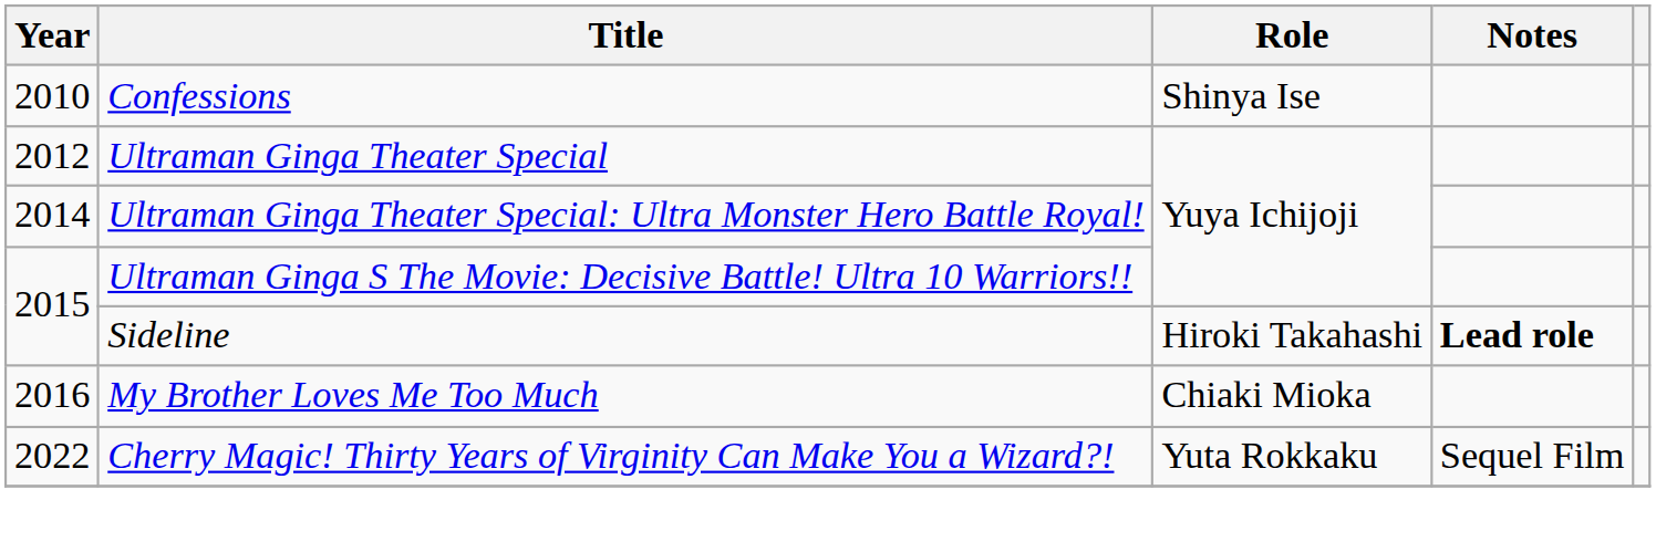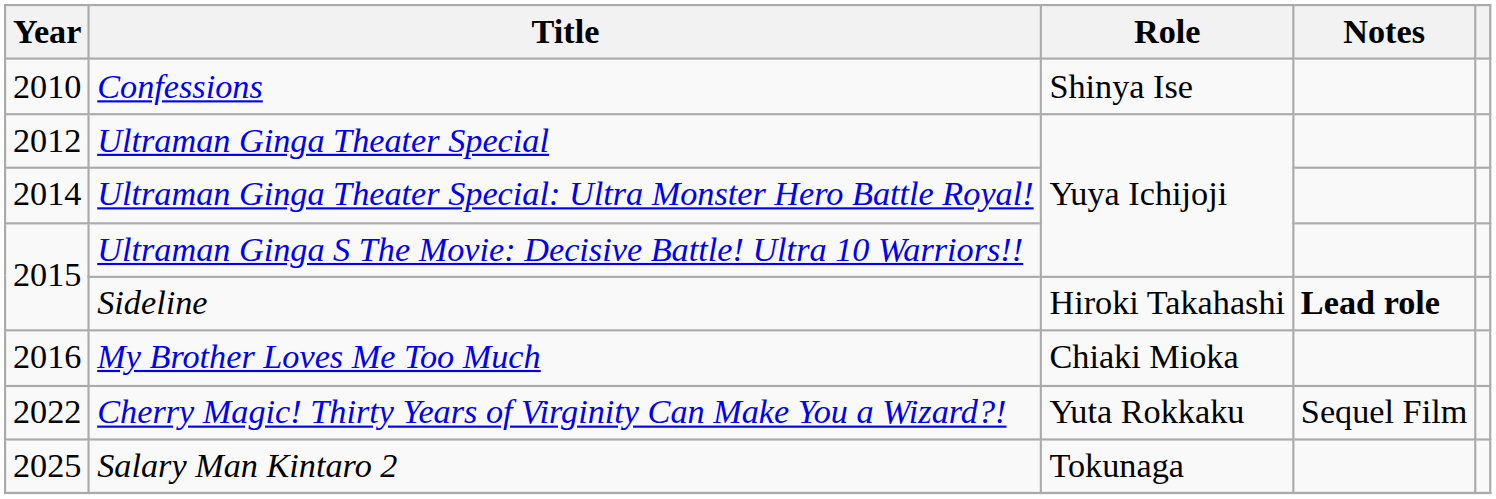 <table class="wikitable sortable">
 <tr>
 <th>Year</th>
 <th>Title</th>
 <th>Role</th>
 <th class="unsortable">Notes</th>
 <th class="unsortable"></th>
 </tr>
 <tr>
 <td>2010</td>
 <td><em><a href='#'>Confessions</a></em></td>
 <td>Shinya Ise</td>
 <td></td>
 <td></td>
 </tr>
 <tr>
 <td>2012</td>
 <td><em><a href='#'>Ultraman Ginga Theater Special</a></em></td>
 <td rowspan="3">Yuya Ichijoji</td>
 <td></td>
 <td></td>
 </tr>
 <tr>
 <td>2014</td>
 <td><em><a href='#'>Ultraman Ginga Theater Special: Ultra Monster Hero Battle Royal!</a></em></td>
 <td></td>
 <td></td>
 </tr>
 <tr>
 <td rowspan="2">2015</td>
 <td><em><a href='#'>Ultraman Ginga S The Movie: Decisive Battle! Ultra 10 Warriors!!</a></em></td>
 <td></td>
 <td></td>
 </tr>
 <tr>
 <td><em>Sideline</em></td>
 <td>Hiroki Takahashi</td>
 <td><strong>Lead role</strong></td>
 <td></td>
 </tr>
 <tr>
 <td>2016</td>
 <td><em><a href='#'>My Brother Loves Me Too Much</a></em></td>
 <td>Chiaki Mioka</td>
 <td></td>
 <td></td>
 </tr>
 <tr>
 <td>2022</td>
 <td><em><a href='#'>Cherry Magic! Thirty Years of Virginity Can Make You a Wizard?!</a></em></td>
 <td>Yuta Rokkaku</td>
 <td>Sequel Film</td>
 <td></td>
 </tr>
 <tr>
+<td>2025</td>
+<td><em>Salary Man Kintaro 2</em></td>
+<td>Tokunaga</td>
+<td></td>
+<td></td>
+</tr>
+<tr>
 </tr>
 </table>
